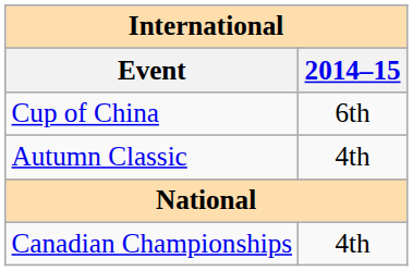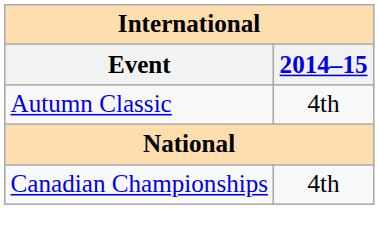 <table class="wikitable" style="text-align:center">
 <tr>
 <th style="background-color: #ffdead; " colspan=2 align=center>International</th>
 </tr>
 <tr>
 <th>Event</th>
 <th><a href='#'>2014–15</a></th>
-</tr>
-<tr>
-<td align=left> <a href='#'>Cup of China</a></td>
-<td>6th</td>
 </tr>
 <tr>
 <td align=left> <a href='#'>Autumn Classic</a></td>
 <td>4th</td>
 </tr>
 <tr>
 <th style="background-color: #ffdead; " colspan=2 align=center>National</th>
 </tr>
 <tr>
 <td align=left><a href='#'>Canadian Championships</a></td>
 <td>4th</td>
 </tr>
 </table>
